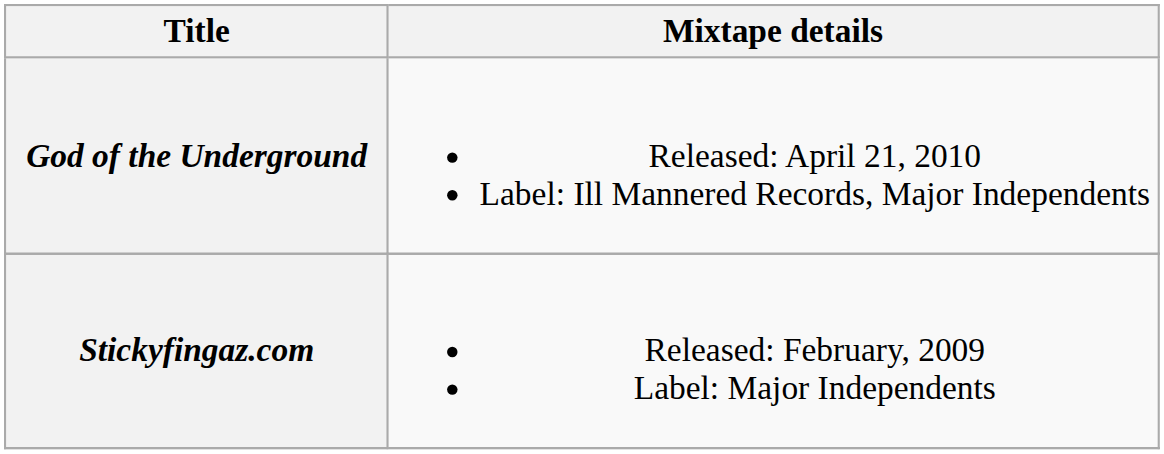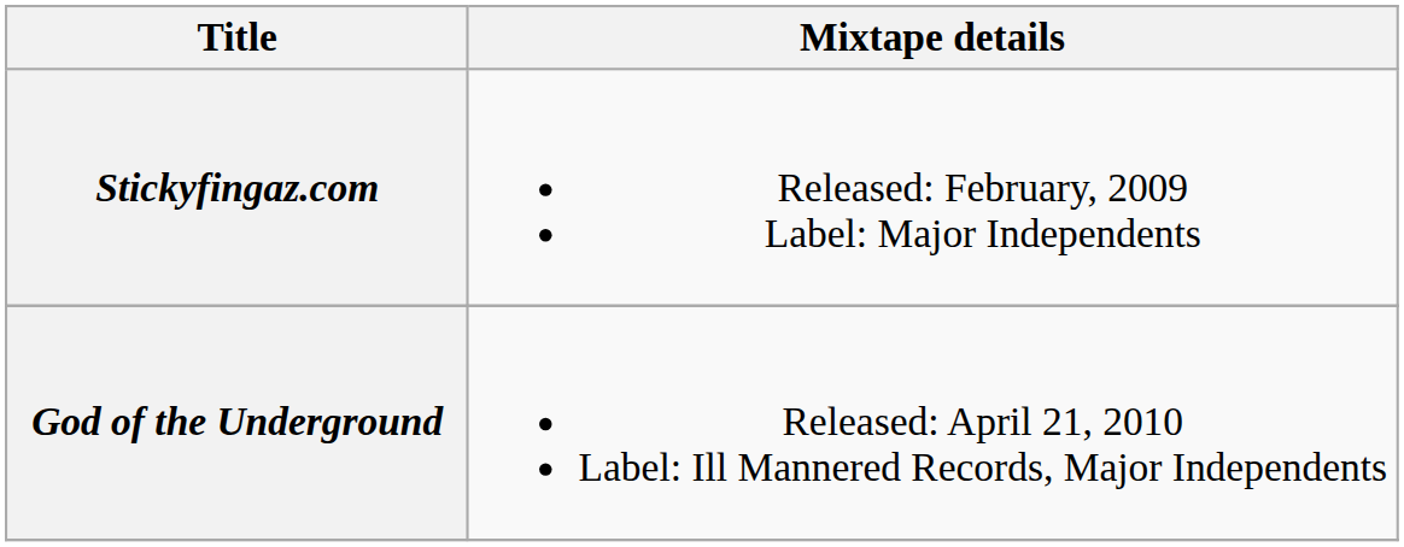 <table class="wikitable plainrowheaders" style="text-align:center;">
 <tr>
 <th scope="col" style="width:11em;">Title</th>
 <th scope="col">Mixtape details</th>
+</tr>
+<tr>
+<th scope="row"><em>Stickyfingaz.com</em></th>
+<td><br><ul><li>Released: February, 2009</li><li>Label: Major Independents</li></ul></td>
+</tr>
+<tr>
 </tr>
 <tr>
 <th scope="row"><em>God of the Underground</em></th>
 <td><br><ul><li>Released: April 21, 2010</li><li>Label: Ill Mannered Records, Major Independents</li></ul></td>
 </tr>
 <tr>
 </tr>
-<tr>
-<th scope="row"><em>Stickyfingaz.com</em></th>
-<td><br><ul><li>Released: February, 2009</li><li>Label: Major Independents</li></ul></td>
-</tr>
-<tr>
-</tr>
 </table>
